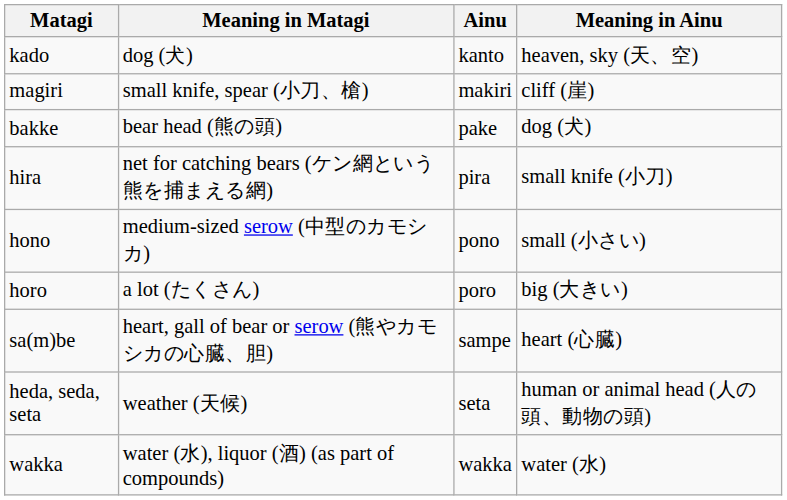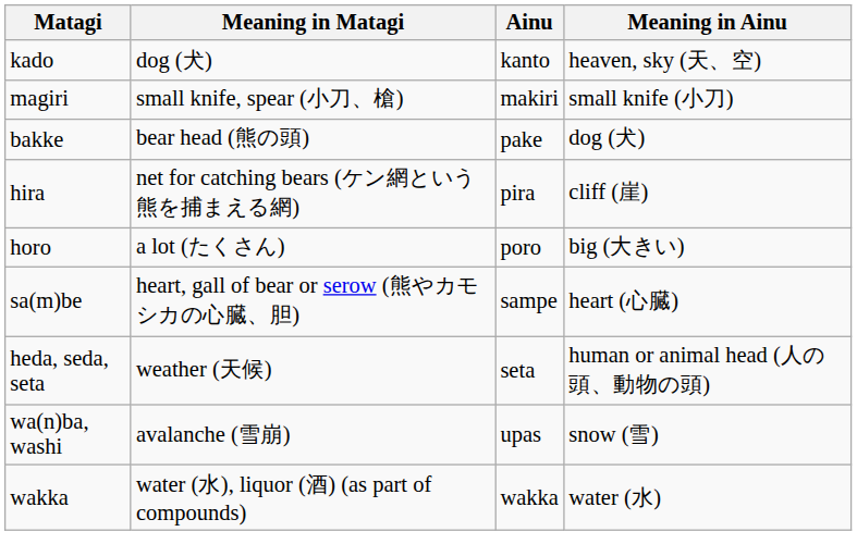 <table class="wikitable">
 <tr>
 <th>Matagi</th>
 <th>Meaning in Matagi</th>
 <th>Ainu</th>
 <th>Meaning in Ainu</th>
 </tr>
 <tr>
 <td>kado</td>
 <td>dog (犬)</td>
 <td>kanto</td>
 <td>heaven, sky (天、空)</td>
 </tr>
 <tr>
 <td>magiri</td>
 <td>small knife, spear (小刀、槍)</td>
 <td>makiri</td>
-<td>cliff (崖)</td>
+<td>small knife (小刀)</td>
 </tr>
 <tr>
 <td>bakke</td>
 <td>bear head (熊の頭)</td>
 <td>pake</td>
 <td>dog (犬)</td>
 </tr>
 <tr>
 <td>hira</td>
 <td>net for catching bears (ケン網という熊を捕まえる網)</td>
 <td>pira</td>
-<td>small knife (小刀)</td>
-</tr>
-<tr>
-<td>hono</td>
-<td>medium-sized <a href='#'>serow</a> (中型のカモシカ)</td>
-<td>pono</td>
-<td>small (小さい)</td>
+<td>cliff (崖)</td>
 </tr>
 <tr>
 <td>horo</td>
 <td>a lot (たくさん)</td>
 <td>poro</td>
 <td>big (大きい)</td>
 </tr>
 <tr>
 <td>sa(m)be</td>
 <td>heart, gall of bear or <a href='#'>serow</a> (熊やカモシカの心臓、胆)</td>
 <td>sampe</td>
 <td>heart (心臓)</td>
 </tr>
 <tr>
 <td>heda, seda, seta</td>
 <td>weather (天候)</td>
 <td>seta</td>
 <td>human or animal head (人の頭、動物の頭)</td>
 </tr>
 <tr>
+<td>wa(n)ba, washi</td>
+<td>avalanche (雪崩)</td>
+<td>upas</td>
+<td>snow (雪)</td>
+</tr>
+<tr>
 <td>wakka</td>
 <td>water (水), liquor (酒) (as part of compounds)</td>
 <td>wakka</td>
 <td>water (水)</td>
 </tr>
 </table>
